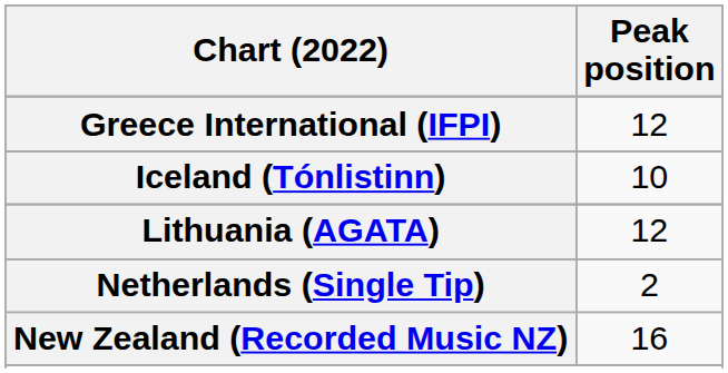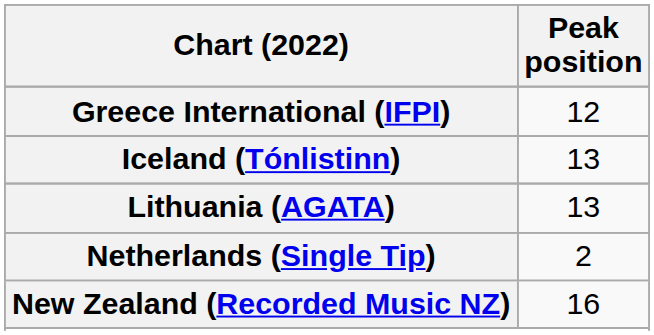 <table class="wikitable sortable plainrowheaders" style="text-align:center">
 <tr>
 <th scope="col">Chart (2022)</th>
 <th scope="col">Peak<br>position</th>
 </tr>
 <tr>
 </tr>
 <tr>
 </tr>
 <tr>
 </tr>
 <tr>
 </tr>
 <tr>
 <th scope="row">Greece International (<a href='#'>IFPI</a>)</th>
 <td>12</td>
 </tr>
 <tr>
 </tr>
 <tr>
 <th scope="row">Iceland (<a href='#'>Tónlistinn</a>)</th>
-<td>10</td>
+<td>13</td>
 </tr>
 <tr>
 </tr>
 <tr>
 <th scope="row">Lithuania (<a href='#'>AGATA</a>)</th>
-<td>12</td>
+<td>13</td>
 </tr>
 <tr>
 <th scope="row">Netherlands (<a href='#'>Single Tip</a>)</th>
 <td>2</td>
 </tr>
 <tr>
 <th scope="row">New Zealand (<a href='#'>Recorded Music NZ</a>)</th>
 <td>16</td>
 </tr>
 <tr>
 </tr>
 <tr>
 </tr>
 <tr>
 </tr>
 <tr>
 </tr>
 <tr>
 </tr>
 <tr>
 </tr>
 <tr>
 </tr>
 <tr>
 </tr>
 <tr>
 </tr>
 </table>
